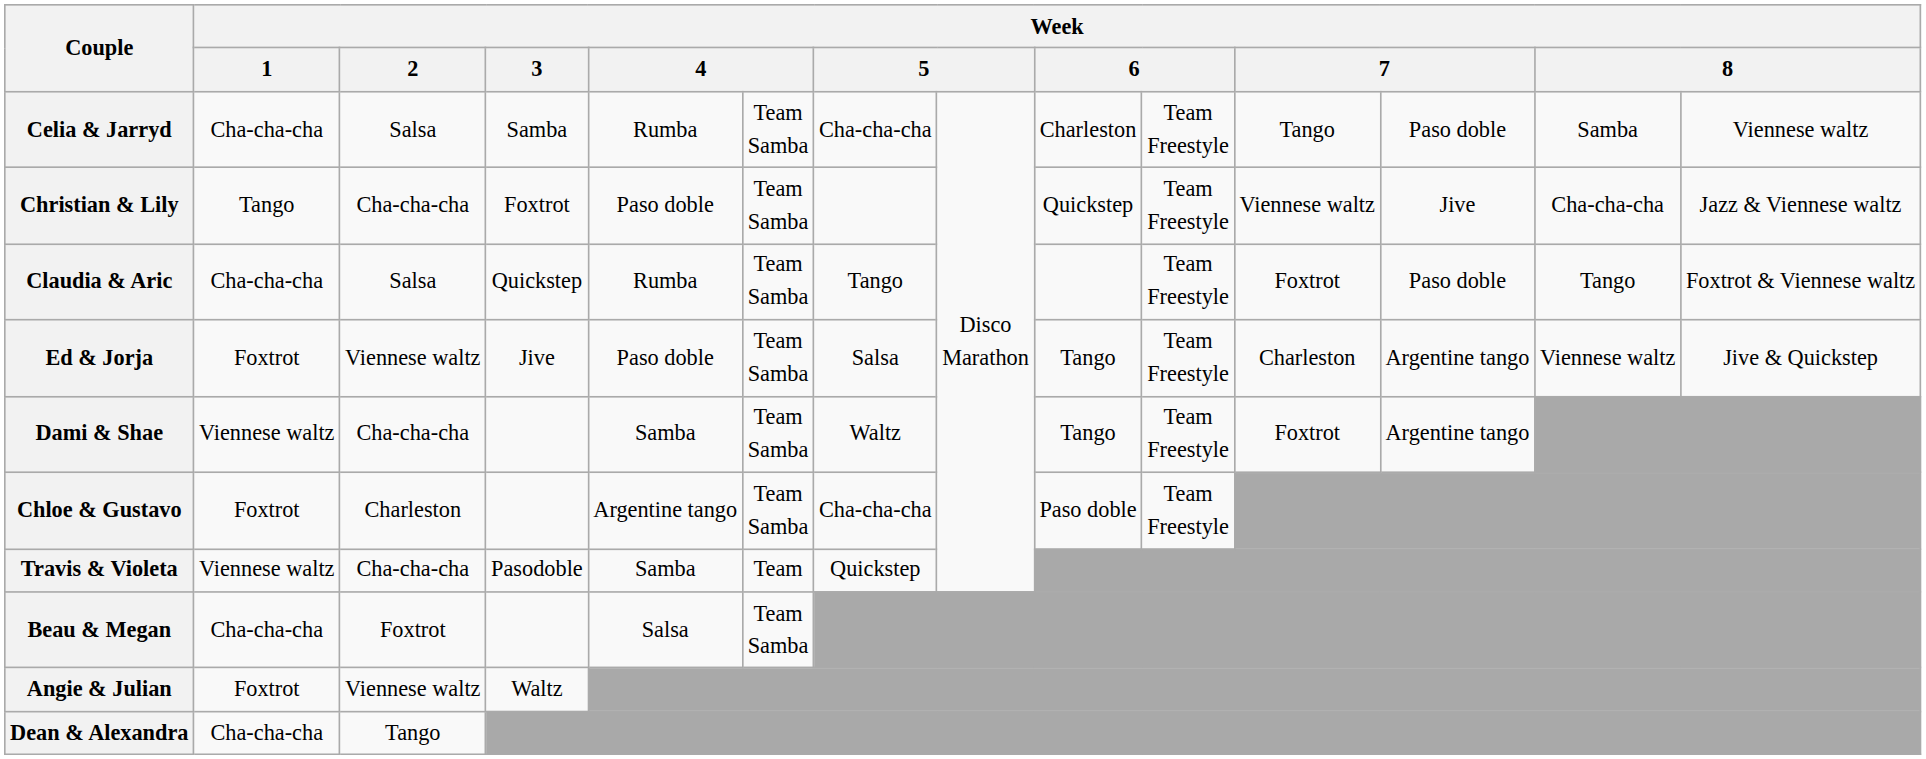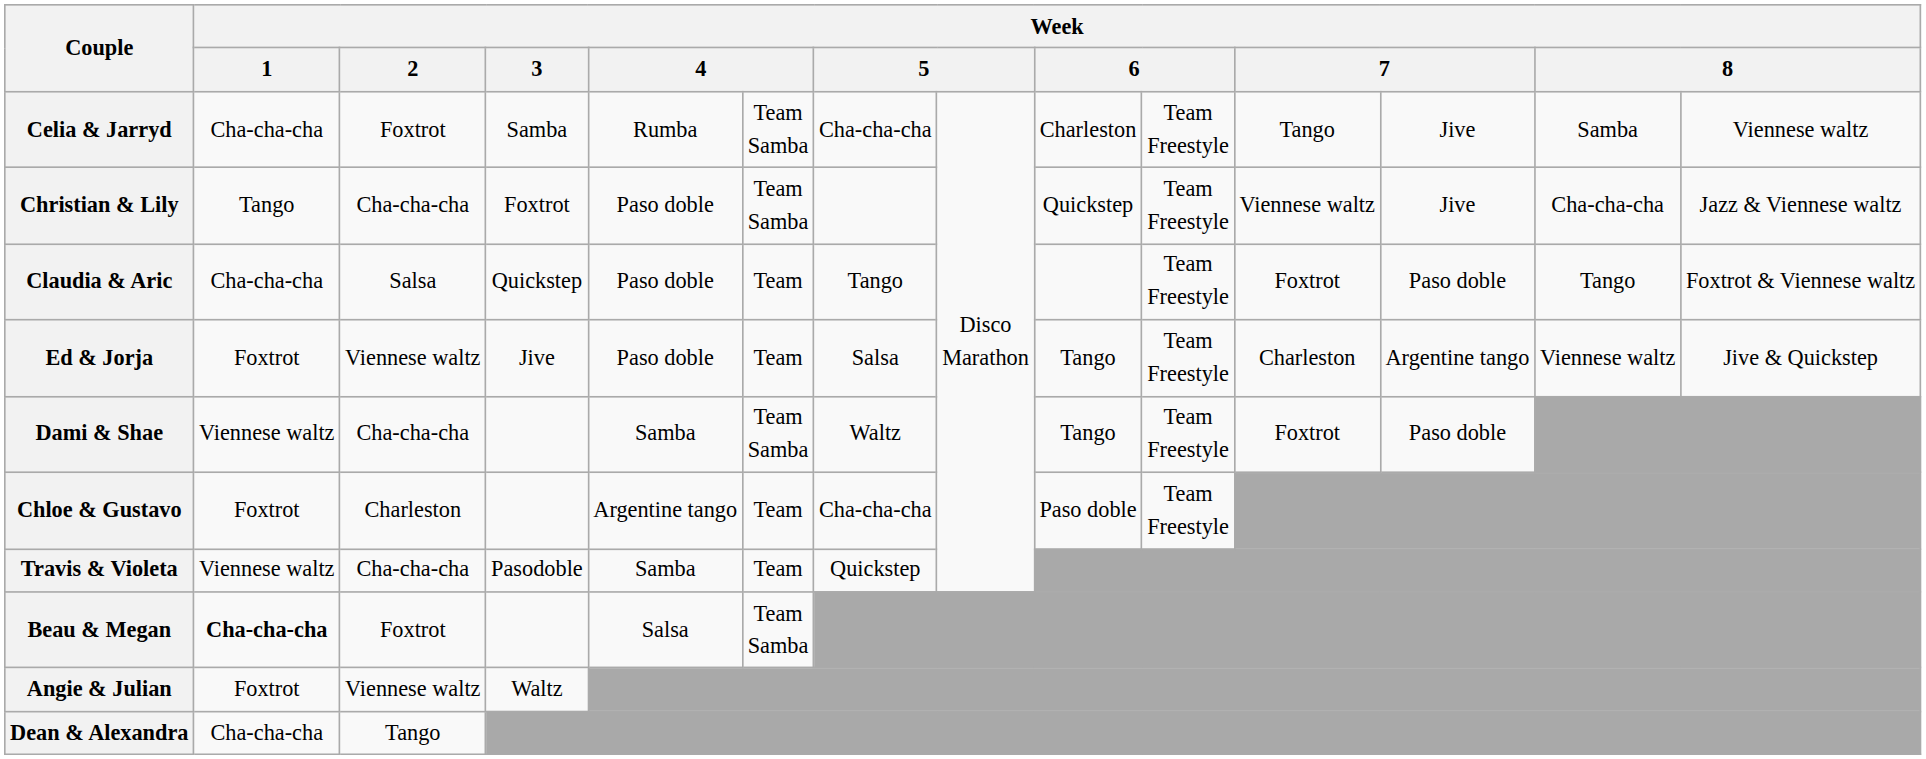 <table class="wikitable unsortable" style="text-align:center; font-size:85%; line-height:20px">
 <tr>
 <th rowspan="2">Couple</th>
 <th colspan="13">Week</th>
 </tr>
 <tr>
 <th scope="col">1</th>
 <th scope="col">2</th>
 <th scope="col">3</th>
 <th scope="col" colspan="2">4</th>
 <th scope="col" colspan="2">5</th>
 <th scope="col" colspan="2">6</th>
 <th scope="col" colspan="2">7</th>
 <th scope="col" colspan="2">8</th>
 </tr>
 <tr>
 <th scope="row">Celia & Jarryd</th>
 <td>Cha-cha-cha</td>
-<td>Salsa</td>
+<td>Foxtrot</td>
 <td>Samba</td>
 <td>Rumba</td>
 <td>Team<br>Samba</td>
 <td>Cha-cha-cha</td>
 <td rowspan="7">Disco<br>Marathon</td>
 <td>Charleston</td>
 <td>Team<br>Freestyle</td>
 <td>Tango</td>
-<td>Paso doble</td>
+<td>Jive</td>
 <td>Samba</td>
 <td> Viennese waltz</td>
 </tr>
 <tr>
 <th scope="row">Christian & Lily</th>
 <td>Tango</td>
 <td>Cha-cha-cha</td>
 <td>Foxtrot</td>
 <td>Paso doble</td>
 <td>Team<br>Samba</td>
 <td></td>
 <td>Quickstep</td>
 <td>Team<br>Freestyle</td>
 <td>Viennese waltz</td>
 <td>Jive</td>
 <td>Cha-cha-cha</td>
 <td>Jazz & Viennese waltz</td>
 </tr>
 <tr>
 <th scope="row">Claudia & Aric</th>
 <td>Cha-cha-cha</td>
 <td>Salsa</td>
 <td>Quickstep</td>
-<td>Rumba</td>
-<td>Team<br>Samba</td>
+<td>Paso doble</td>
+<td>Team<br></td>
 <td>Tango</td>
 <td></td>
 <td>Team<br>Freestyle</td>
 <td>Foxtrot</td>
 <td>Paso doble</td>
 <td>Tango</td>
 <td>Foxtrot & Viennese waltz</td>
 </tr>
 <tr>
 <th scope="row">Ed & Jorja</th>
 <td>Foxtrot</td>
 <td>Viennese waltz</td>
 <td>Jive</td>
 <td>Paso doble</td>
-<td>Team<br>Samba</td>
+<td>Team<br></td>
 <td>Salsa</td>
 <td>Tango</td>
 <td>Team<br>Freestyle</td>
 <td>Charleston</td>
 <td>Argentine tango</td>
 <td>Viennese waltz</td>
 <td>Jive & Quickstep</td>
 </tr>
 <tr>
 <th scope="row">Dami & Shae</th>
 <td>Viennese waltz</td>
 <td>Cha-cha-cha</td>
 <td></td>
 <td>Samba</td>
 <td>Team<br>Samba</td>
 <td>Waltz</td>
 <td>Tango</td>
 <td>Team<br>Freestyle</td>
 <td>Foxtrot</td>
-<td>Argentine tango</td>
+<td>Paso doble</td>
 <td colspan="2" style="background:darkgrey"></td>
 </tr>
 <tr>
 <th scope="row">Chloe & Gustavo</th>
 <td>Foxtrot</td>
 <td>Charleston</td>
 <td></td>
 <td>Argentine tango</td>
-<td>Team<br>Samba</td>
+<td>Team<br></td>
 <td>Cha-cha-cha</td>
 <td>Paso doble</td>
 <td>Team<br>Freestyle</td>
 <td colspan="4" style="background:darkgrey"></td>
 </tr>
 <tr>
 <th scope="row">Travis & Violeta</th>
 <td>Viennese waltz</td>
 <td>Cha-cha-cha</td>
 <td>Pasodoble</td>
 <td>Samba</td>
 <td>Team<br></td>
 <td>Quickstep</td>
 <td colspan="6" style="background:darkgrey"></td>
 </tr>
 <tr>
 <th scope="row">Beau & Megan</th>
-<td>Cha-cha-cha</td>
+<td><strong>Cha-cha-cha</strong></td>
 <td>Foxtrot</td>
 <td></td>
 <td>Salsa</td>
 <td>Team<br>Samba</td>
 <td colspan="8" style="background:darkgrey"></td>
 </tr>
 <tr>
 <th scope="row">Angie & Julian</th>
 <td>Foxtrot</td>
 <td>Viennese waltz</td>
 <td>Waltz</td>
 <td colspan="10" style="background:darkgrey"></td>
 </tr>
 <tr>
 <th scope="row">Dean & Alexandra</th>
 <td>Cha-cha-cha</td>
 <td>Tango</td>
 <td colspan="11" style="background:darkgrey"></td>
 </tr>
 </table>
